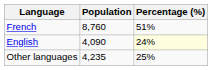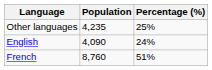 <table class="wikitable">
 <tr>
 <th>Language</th>
 <th>Population</th>
 <th>Percentage (%)</th>
 </tr>
 <tr>
+<td>Other languages</td>
+<td>4,235</td>
+<td>25%</td>
+</tr>
+<tr>
+<td><a href='#'>English</a></td>
+<td>4,090</td>
+<td>24%</td>
+</tr>
+<tr>
 <td><a href='#'>French</a></td>
 <td>8,760</td>
 <td>51%</td>
 </tr>
-<tr>
-<td><a href='#'>English</a></td>
-<td>4,090</td>
-<td style="background: lightyellow;">24%</td>
-</tr>
-<tr>
-<td>Other languages</td>
-<td>4,235</td>
-<td>25%</td>
-</tr>
 </table>
